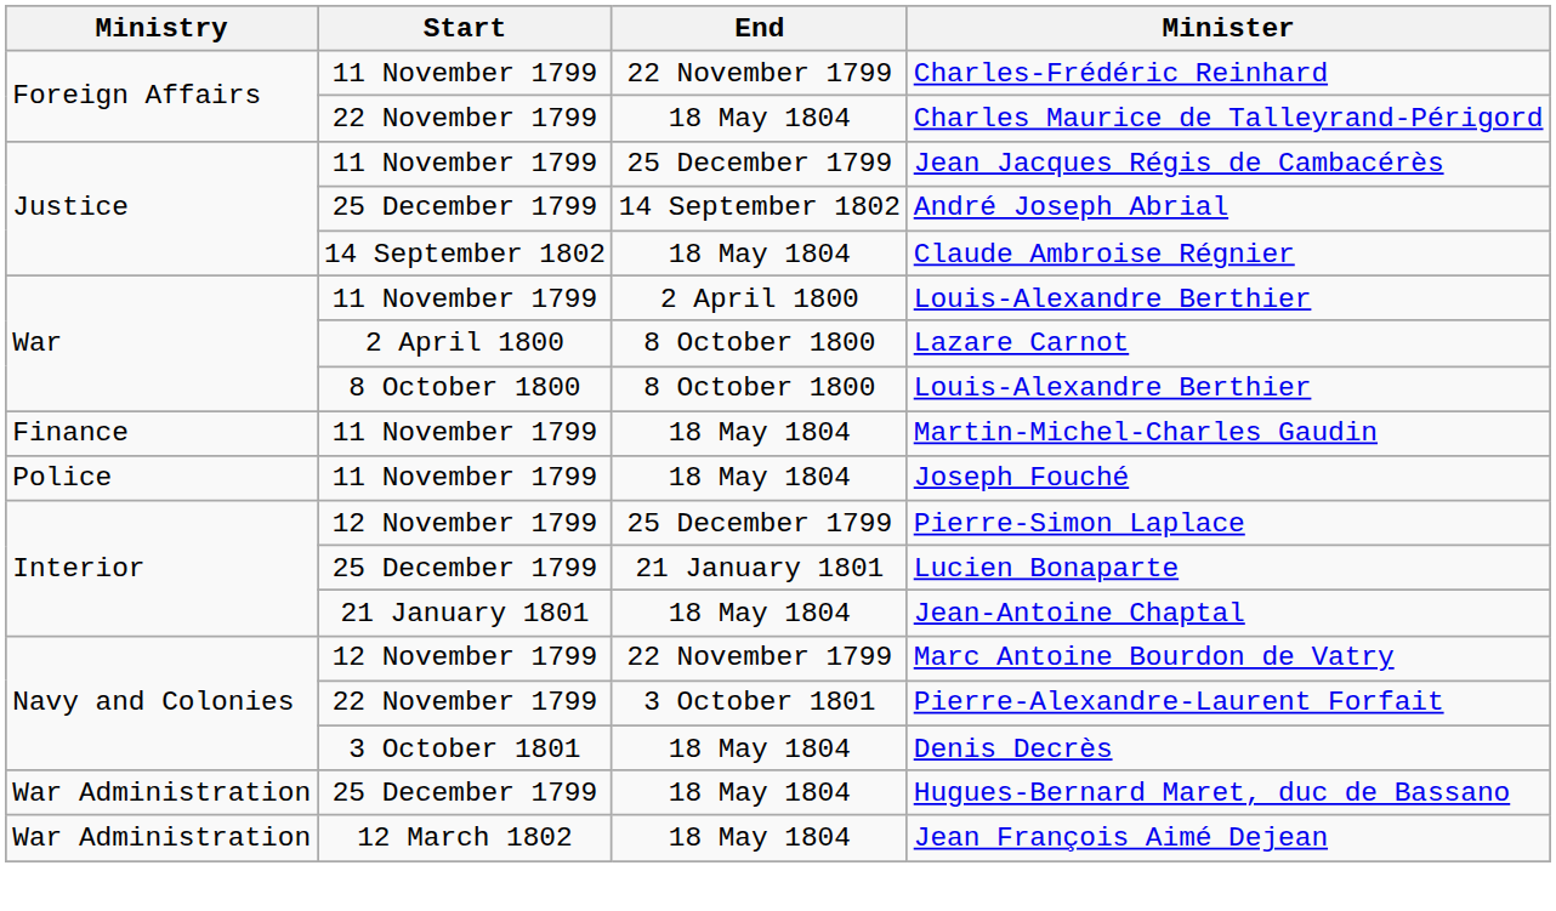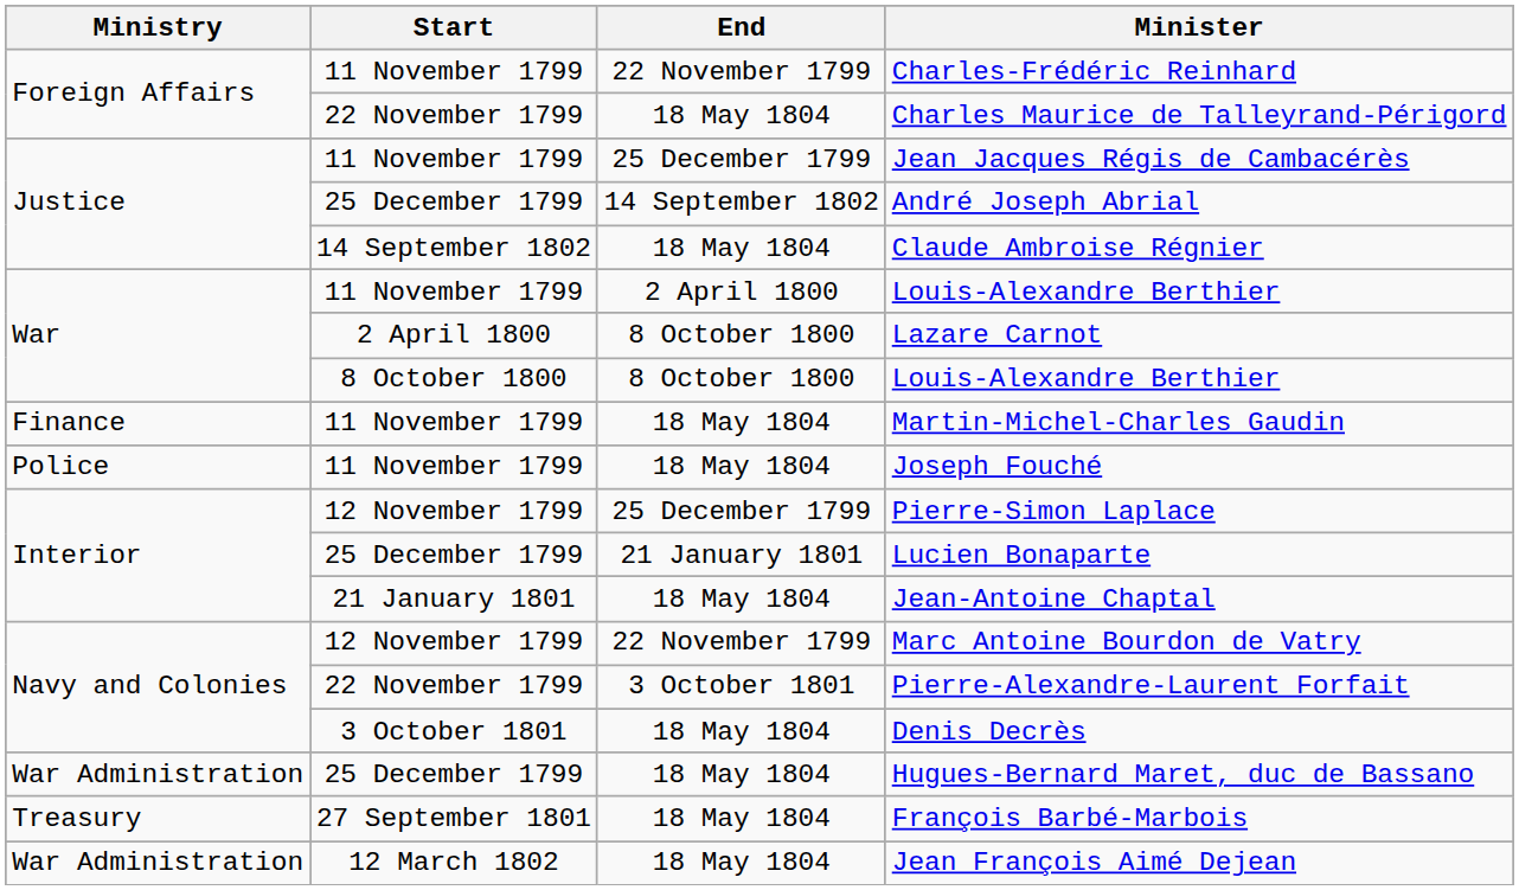 <table class="wikitable sortable">
 <tr>
 <th>Ministry</th>
 <th>Start</th>
 <th>End</th>
 <th>Minister</th>
 </tr>
 <tr>
 <td rowspan=2>Foreign Affairs</td>
 <td style="text-align:center">11 November 1799</td>
 <td style="text-align:center">22 November 1799</td>
 <td><a href='#'>Charles-Frédéric Reinhard</a></td>
 </tr>
 <tr>
 <td style="text-align:center">22 November 1799</td>
 <td style="text-align:center">18 May 1804</td>
 <td><a href='#'>Charles Maurice de Talleyrand-Périgord</a></td>
 </tr>
 <tr>
 <td rowspan=3>Justice</td>
 <td style="text-align:center">11 November 1799</td>
 <td style="text-align:center">25 December 1799</td>
 <td><a href='#'>Jean Jacques Régis de Cambacérès</a></td>
 </tr>
 <tr>
 <td style="text-align:center">25 December 1799</td>
 <td style="text-align:center">14 September 1802</td>
 <td><a href='#'>André Joseph Abrial</a></td>
 </tr>
 <tr>
 <td style="text-align:center">14 September 1802</td>
 <td style="text-align:center">18 May 1804</td>
 <td><a href='#'>Claude Ambroise Régnier</a></td>
 </tr>
 <tr>
 <td rowspan=3>War</td>
 <td style="text-align:center">11 November 1799</td>
 <td style="text-align:center">2 April 1800</td>
 <td><a href='#'>Louis-Alexandre Berthier</a></td>
 </tr>
 <tr>
 <td style="text-align:center">2 April 1800</td>
 <td style="text-align:center">8 October 1800</td>
 <td><a href='#'>Lazare Carnot</a></td>
 </tr>
 <tr>
 <td style="text-align:center">8 October 1800</td>
 <td style="text-align:center">8 October 1800</td>
 <td><a href='#'>Louis-Alexandre Berthier</a></td>
 </tr>
 <tr>
 <td rowspan=1>Finance</td>
 <td style="text-align:center">11 November 1799</td>
 <td style="text-align:center">18 May 1804</td>
 <td><a href='#'>Martin-Michel-Charles Gaudin</a></td>
 </tr>
 <tr>
 <td rowspan=1>Police</td>
 <td style="text-align:center">11 November 1799</td>
 <td style="text-align:center">18 May 1804</td>
 <td><a href='#'>Joseph Fouché</a></td>
 </tr>
 <tr>
 <td rowspan=3>Interior</td>
 <td style="text-align:center">12 November 1799</td>
 <td style="text-align:center">25 December 1799</td>
 <td><a href='#'>Pierre-Simon Laplace</a></td>
 </tr>
 <tr>
 <td style="text-align:center">25 December 1799</td>
 <td style="text-align:center">21 January 1801</td>
 <td><a href='#'>Lucien Bonaparte</a></td>
 </tr>
 <tr>
 <td style="text-align:center">21 January 1801</td>
 <td style="text-align:center">18 May 1804</td>
 <td><a href='#'>Jean-Antoine Chaptal</a></td>
 </tr>
 <tr>
 <td rowspan=3>Navy and Colonies</td>
 <td style="text-align:center">12 November 1799</td>
 <td style="text-align:center">22 November 1799</td>
 <td><a href='#'>Marc Antoine Bourdon de Vatry</a></td>
 </tr>
 <tr>
 <td style="text-align:center">22 November 1799</td>
 <td style="text-align:center">3 October 1801</td>
 <td><a href='#'>Pierre-Alexandre-Laurent Forfait</a></td>
 </tr>
 <tr>
 <td style="text-align:center">3 October 1801</td>
 <td style="text-align:center">18 May 1804</td>
 <td><a href='#'>Denis Decrès</a></td>
 </tr>
 <tr>
 <td rowspan=1>War Administration</td>
 <td style="text-align:center">25 December 1799</td>
 <td style="text-align:center">18 May 1804</td>
 <td><a href='#'>Hugues-Bernard Maret, duc de Bassano</a></td>
 </tr>
 <tr>
+<td rowspan=1>Treasury</td>
+<td style="text-align:center">27 September 1801</td>
+<td style="text-align:center">18 May 1804</td>
+<td><a href='#'>François Barbé-Marbois</a></td>
+</tr>
+<tr>
 <td rowspan=1>War Administration</td>
 <td style="text-align:center">12 March 1802</td>
 <td style="text-align:center">18 May 1804</td>
 <td><a href='#'>Jean François Aimé Dejean</a></td>
 </tr>
 </table>
